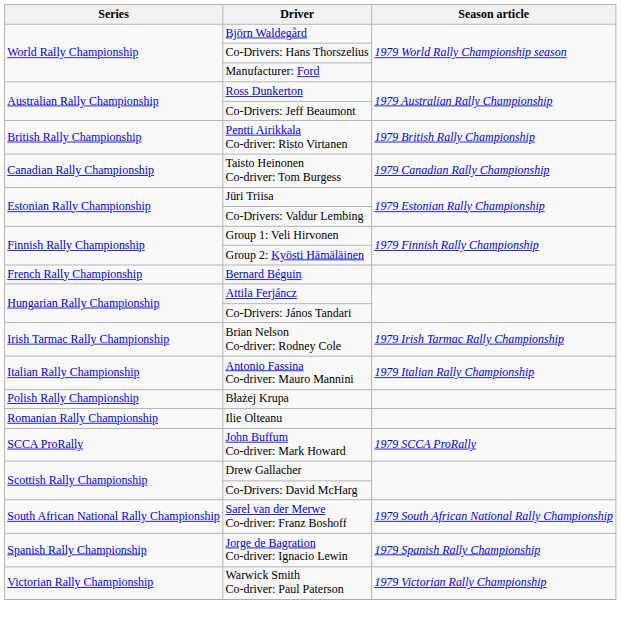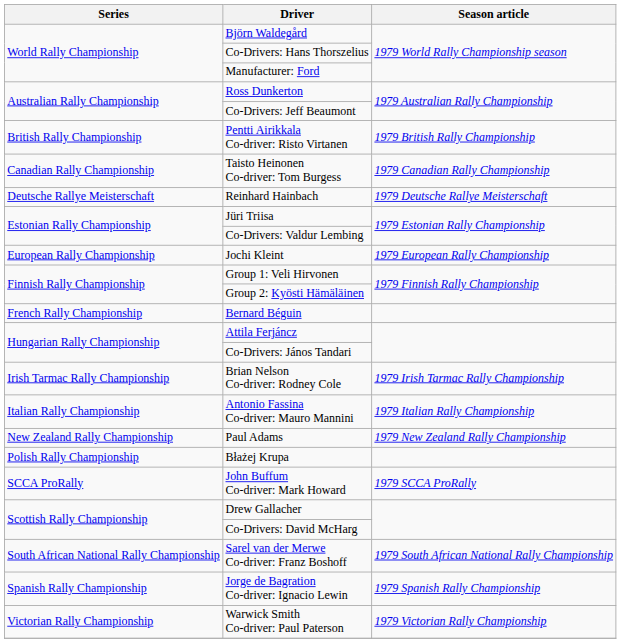 <table class="wikitable" style="font-size: 87%;">
 <tr>
 <th>Series</th>
 <th>Driver</th>
 <th>Season article</th>
 </tr>
 <tr>
 <td rowspan=3><a href='#'>World Rally Championship</a></td>
 <td> <a href='#'>Björn Waldegård</a></td>
 <td rowspan=3><em><a href='#'>1979 World Rally Championship season</a></em></td>
 </tr>
 <tr>
 <td>Co-Drivers:  Hans Thorszelius</td>
 </tr>
 <tr>
 <td>Manufacturer:  <a href='#'>Ford</a></td>
 </tr>
 <tr>
 <td rowspan=2><a href='#'>Australian Rally Championship</a></td>
 <td> <a href='#'>Ross Dunkerton</a></td>
 <td rowspan=2><em><a href='#'>1979 Australian Rally Championship</a></em></td>
 </tr>
 <tr>
 <td>Co-Drivers:  Jeff Beaumont</td>
 </tr>
 <tr>
 <td><a href='#'>British Rally Championship</a></td>
 <td> <a href='#'>Pentti Airikkala</a><br>Co-driver:  Risto Virtanen</td>
 <td><em><a href='#'>1979 British Rally Championship</a></em></td>
 </tr>
 <tr>
 <td><a href='#'>Canadian Rally Championship</a></td>
 <td> Taisto Heinonen<br>Co-driver:  Tom Burgess</td>
 <td><em><a href='#'>1979 Canadian Rally Championship</a></em></td>
 </tr>
 <tr>
+<td><a href='#'>Deutsche Rallye Meisterschaft</a></td>
+<td> Reinhard Hainbach</td>
+<td><em><a href='#'>1979 Deutsche Rallye Meisterschaft</a></em></td>
+</tr>
+<tr>
 <td rowspan=2><a href='#'>Estonian Rally Championship</a></td>
 <td> Jüri Triisa</td>
 <td rowspan=2><em><a href='#'>1979 Estonian Rally Championship</a></em></td>
 </tr>
 <tr>
 <td>Co-Drivers:  Valdur Lembing</td>
+</tr>
+<tr>
+<td><a href='#'>European Rally Championship</a></td>
+<td> Jochi Kleint</td>
+<td><em><a href='#'>1979 European Rally Championship</a></em></td>
 </tr>
 <tr>
 <td rowspan="2"><a href='#'>Finnish Rally Championship</a></td>
 <td>Group 1:  Veli Hirvonen</td>
 <td rowspan="2"><em><a href='#'>1979 Finnish Rally Championship</a></em></td>
 </tr>
 <tr>
 <td>Group 2:  <a href='#'>Kyösti Hämäläinen</a></td>
 </tr>
 <tr>
 <td><a href='#'>French Rally Championship</a></td>
 <td> <a href='#'>Bernard Béguin</a></td>
 <td></td>
 </tr>
 <tr>
 <td rowspan=2><a href='#'>Hungarian Rally Championship</a></td>
 <td> <a href='#'>Attila Ferjáncz</a></td>
 <td rowspan=2></td>
 </tr>
 <tr>
 <td>Co-Drivers:  János Tandari</td>
 </tr>
 <tr>
 <td><a href='#'>Irish Tarmac Rally Championship</a></td>
 <td> Brian Nelson<br>Co-driver:  Rodney Cole</td>
 <td><em><a href='#'>1979 Irish Tarmac Rally Championship</a></em></td>
 </tr>
 <tr>
 <td><a href='#'>Italian Rally Championship</a></td>
 <td> <a href='#'>Antonio Fassina</a><br>Co-driver:  Mauro Mannini</td>
 <td><em><a href='#'>1979 Italian Rally Championship</a></em></td>
 </tr>
 <tr>
+<td><a href='#'>New Zealand Rally Championship</a></td>
+<td> Paul Adams</td>
+<td><em><a href='#'>1979 New Zealand Rally Championship</a></em></td>
+</tr>
+<tr>
 <td><a href='#'>Polish Rally Championship</a></td>
 <td> Błażej Krupa</td>
-<td></td>
-</tr>
-<tr>
-<td><a href='#'>Romanian Rally Championship</a></td>
-<td> Ilie Olteanu</td>
 <td></td>
 </tr>
 <tr>
 <td><a href='#'>SCCA ProRally</a></td>
 <td> <a href='#'>John Buffum</a><br>Co-driver:  Mark Howard</td>
 <td><em><a href='#'>1979 SCCA ProRally</a></em></td>
 </tr>
 <tr>
 <td rowspan=2><a href='#'>Scottish Rally Championship</a></td>
 <td> Drew Gallacher</td>
 <td rowspan=2></td>
 </tr>
 <tr>
 <td>Co-Drivers:  David McHarg</td>
 </tr>
 <tr>
 <td><a href='#'>South African National Rally Championship</a></td>
 <td> <a href='#'>Sarel van der Merwe</a><br>Co-driver:  Franz Boshoff</td>
 <td><em><a href='#'>1979 South African National Rally Championship</a></em></td>
 </tr>
 <tr>
 <td><a href='#'>Spanish Rally Championship</a></td>
 <td> <a href='#'>Jorge de Bagration</a><br>Co-driver:  Ignacio Lewin</td>
 <td><em><a href='#'>1979 Spanish Rally Championship</a></em></td>
 </tr>
 <tr>
 <td><a href='#'>Victorian Rally Championship</a></td>
 <td> Warwick Smith<br>Co-driver:  Paul Paterson</td>
 <td><em><a href='#'>1979 Victorian Rally Championship</a></em></td>
 </tr>
 <tr>
 </tr>
 </table>
